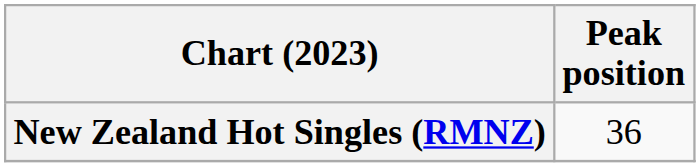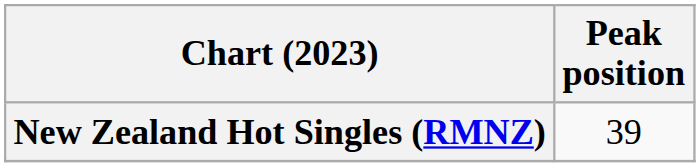 <table class="wikitable sortable plainrowheaders" style="text-align:center">
 <tr>
 <th scope="col">Chart (2023)</th>
 <th scope="col">Peak<br>position</th>
 </tr>
 <tr>
 <th scope="row">New Zealand Hot Singles (<a href='#'>RMNZ</a>)</th>
-<td>36</td>
+<td>39</td>
 </tr>
 <tr>
 </tr>
 </table>
